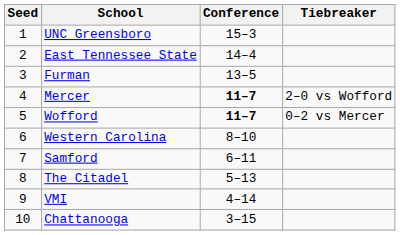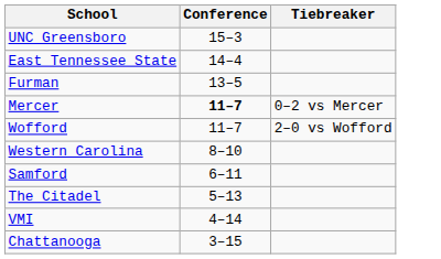 <table class="wikitable" style="white-space:nowrap; font-size:95%;text-align:center">
 <tr>
-<th>Seed</th>
 <th>School</th>
 <th>Conference</th>
 <th>Tiebreaker</th>
 </tr>
 <tr>
-<td>1</td>
 <td align=left><a href='#'>UNC Greensboro</a></td>
 <td>15–3</td>
 <td></td>
 </tr>
 <tr>
-<td>2</td>
 <td align=left><a href='#'>East Tennessee State</a></td>
 <td>14–4</td>
 <td></td>
 </tr>
 <tr>
-<td>3</td>
 <td align=left><a href='#'>Furman</a></td>
 <td>13–5</td>
 <td></td>
 </tr>
 <tr>
-<td>4</td>
 <td align=left><a href='#'>Mercer</a></td>
-<td><strong>11–7</strong></td>
-<td align=left>2–0 vs Wofford</td>
-</tr>
-<tr>
-<td>5</td>
-<td align=left><a href='#'>Wofford</a></td>
 <td><strong>11–7</strong></td>
 <td align=left>0–2 vs Mercer</td>
 </tr>
 <tr>
-<td>6</td>
+<td align=left><a href='#'>Wofford</a></td>
+<td>11–7</td>
+<td align=left>2–0 vs Wofford</td>
+</tr>
+<tr>
 <td align=left><a href='#'>Western Carolina</a></td>
 <td>8–10</td>
 <td></td>
 </tr>
 <tr>
-<td>7</td>
 <td align=left><a href='#'>Samford</a></td>
 <td>6–11</td>
 <td></td>
 </tr>
 <tr>
-<td>8</td>
 <td align=left><a href='#'>The Citadel</a></td>
 <td>5–13</td>
 <td></td>
 </tr>
 <tr>
-<td>9</td>
 <td align=left><a href='#'>VMI</a></td>
 <td>4–14</td>
 <td></td>
 </tr>
 <tr>
-<td>10</td>
 <td align=left><a href='#'>Chattanooga</a></td>
 <td>3–15</td>
 <td></td>
 </tr>
 </table>
